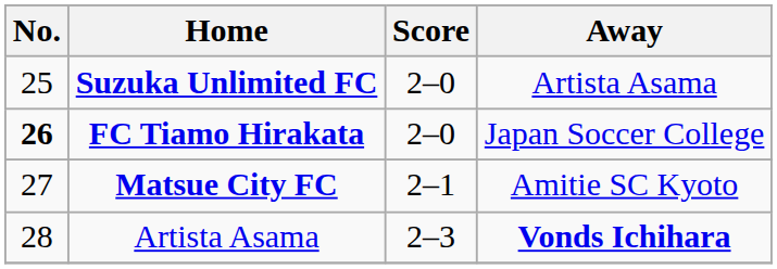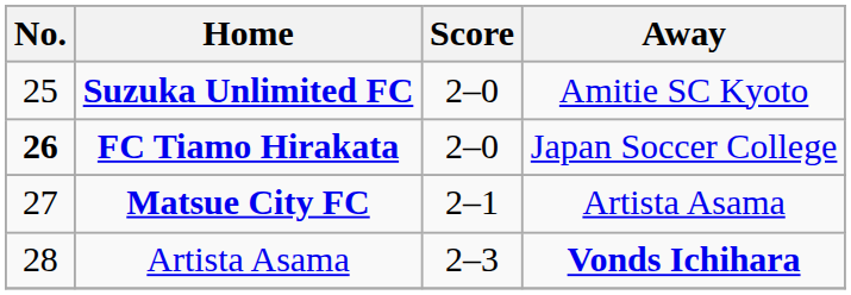 <table class="wikitable" style="text-align: center">
 <tr>
 <th>No.</th>
 <th>Home</th>
 <th>Score</th>
 <th>Away</th>
 </tr>
 <tr>
 <td>25</td>
 <td><strong><a href='#'>Suzuka Unlimited FC</a></strong></td>
 <td>2–0</td>
-<td><a href='#'>Artista Asama</a></td>
+<td><a href='#'>Amitie SC Kyoto</a></td>
 </tr>
 <tr>
 <td><strong>26</strong></td>
 <td><strong><a href='#'>FC Tiamo Hirakata</a></strong></td>
 <td>2–0</td>
 <td><a href='#'>Japan Soccer College</a></td>
 </tr>
 <tr>
 <td>27</td>
 <td><strong><a href='#'>Matsue City FC</a></strong></td>
 <td>2–1</td>
-<td><a href='#'>Amitie SC Kyoto</a></td>
+<td><a href='#'>Artista Asama</a></td>
 </tr>
 <tr>
 <td>28</td>
 <td><a href='#'>Artista Asama</a></td>
 <td>2–3</td>
 <td><strong><a href='#'>Vonds Ichihara</a></strong></td>
 </tr>
 <tr>
 </tr>
 </table>
